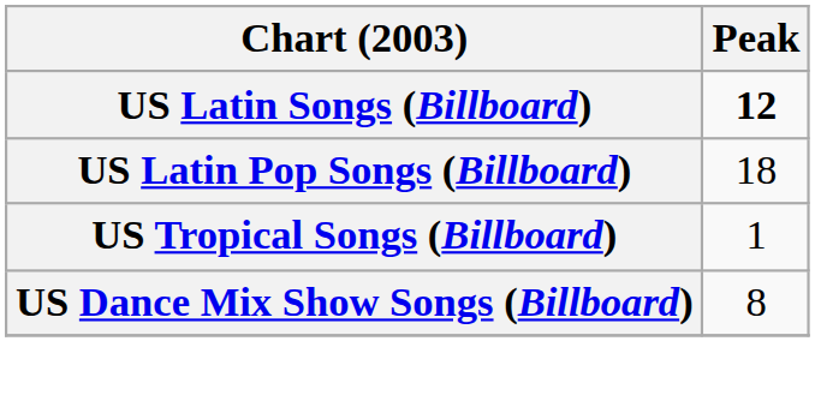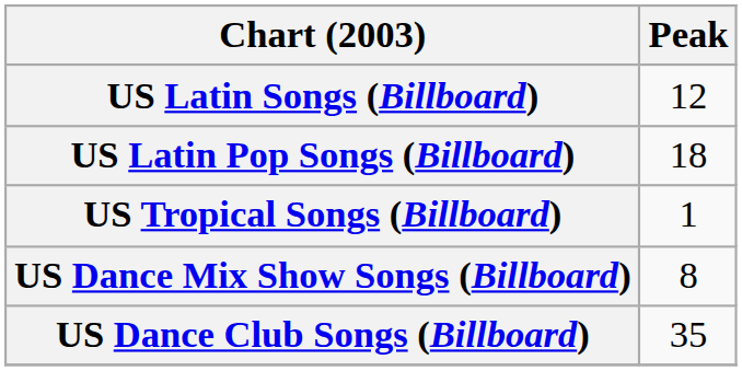 <table class="wikitable plainrowheaders" style="text-align:center;">
 <tr>
 <th scope="col">Chart (2003)</th>
 <th scope="col">Peak</th>
 </tr>
 <tr>
 <th scope="row">US <a href='#'>Latin Songs</a> (<em><a href='#'>Billboard</a></em>)</th>
-<td style="text-align:center;"><strong>12</strong></td>
+<td style="text-align:center;">12</td>
 </tr>
 <tr>
 <th scope="row">US <a href='#'>Latin Pop Songs</a> (<em><a href='#'>Billboard</a></em>)</th>
 <td style="text-align:center;">18</td>
 </tr>
 <tr>
 <th scope="row">US <a href='#'>Tropical Songs</a> (<em><a href='#'>Billboard</a></em>)</th>
 <td style="text-align:center;">1</td>
 </tr>
 <tr>
 <th scope="row">US <a href='#'>Dance Mix Show Songs</a> (<em><a href='#'>Billboard</a></em>)</th>
 <td style="text-align:center;">8</td>
 </tr>
 <tr>
+<th scope="row">US <a href='#'>Dance Club Songs</a> (<em><a href='#'>Billboard</a></em>)</th>
+<td style="text-align:center;">35</td>
+</tr>
+<tr>
 </tr>
 </table>
